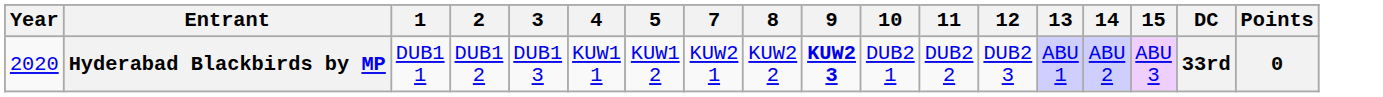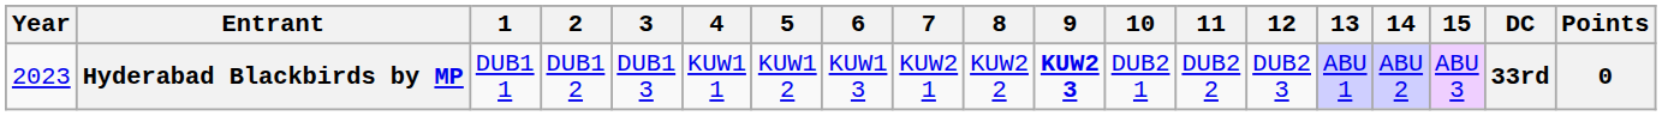 <table class="wikitable" style="text-align:center; font-size:85%">
 <tr>
 <th>Year</th>
 <th>Entrant</th>
 <th>1</th>
 <th>2</th>
 <th>3</th>
 <th>4</th>
 <th>5</th>
+<th>6</th>
 <th>7</th>
 <th>8</th>
 <th>9</th>
 <th>10</th>
 <th>11</th>
 <th>12</th>
 <th>13</th>
 <th>14</th>
 <th>15</th>
 <th>DC</th>
 <th>Points</th>
 </tr>
 <tr>
-<td><a href='#'>2020</a></td>
+<td><a href='#'>2023</a></td>
 <th nowrap>Hyderabad Blackbirds by <a href='#'>MP</a></th>
 <td style="background:#;"><a href='#'>DUB1<br>1</a></td>
 <td style="background:#;"><a href='#'>DUB1<br>2</a></td>
 <td style="background:#;"><a href='#'>DUB1<br>3</a></td>
 <td style="background:#;"><a href='#'>KUW1<br>1</a><br></td>
 <td style="background:#;"><a href='#'>KUW1<br>2</a><br></td>
+<td style="background:#;"><a href='#'>KUW1<br>3</a><br></td>
 <td style="background:#;"><a href='#'>KUW2<br>1</a><br></td>
 <td style="background:#;"><a href='#'>KUW2<br>2</a><br></td>
 <td style="background:#;"><strong><a href='#'>KUW2<br>3</a><br></strong></td>
 <td style="background:#;"><a href='#'>DUB2<br>1</a></td>
 <td style="background:#;"><a href='#'>DUB2<br>2</a></td>
 <td style="background:#;"><a href='#'>DUB2<br>3</a></td>
 <td style="background:#CFCFFF;"><a href='#'>ABU<br>1</a><br> </td>
 <td style="background:#CFCFFF;"><a href='#'>ABU<br>2</a><br> </td>
 <td style="background:#EFCFFF;"><a href='#'>ABU<br>3</a><br> </td>
 <th>33rd</th>
 <th>0</th>
 </tr>
 </table>
